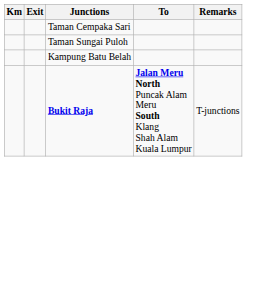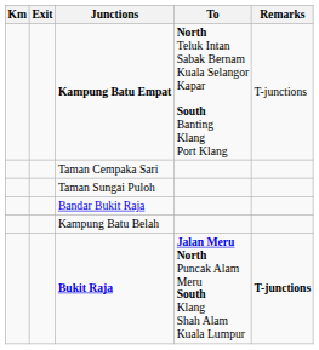 <table class="wikitable">
 <tr>
 <th>Km</th>
 <th>Exit</th>
 <th>Junctions</th>
 <th>To</th>
 <th>Remarks</th>
+</tr>
+<tr>
+<td></td>
+<td></td>
+<td><strong>Kampung Batu Empat</strong></td>
+<td><strong>North</strong><br> Teluk Intan<br> Sabak Bernam<br> Kuala Selangor<br> Kapar<br><br><strong>South</strong><br> Banting<br> Klang<br> Port Klang</td>
+<td>T-junctions</td>
 </tr>
 <tr>
 <td></td>
 <td></td>
 <td>Taman Cempaka Sari</td>
 <td></td>
 <td></td>
 </tr>
 <tr>
 <td></td>
 <td></td>
 <td>Taman Sungai Puloh</td>
 <td></td>
 <td></td>
 </tr>
 <tr>
 <td></td>
 <td></td>
+<td><a href='#'>Bandar Bukit Raja</a></td>
+<td></td>
+<td></td>
+</tr>
+<tr>
+<td></td>
+<td></td>
 <td>Kampung Batu Belah</td>
 <td></td>
 <td></td>
 </tr>
 <tr>
 <td></td>
 <td></td>
 <td><strong><a href='#'>Bukit Raja</a></strong></td>
 <td> <strong><a href='#'>Jalan Meru</a></strong><br><strong>North</strong><br>Puncak Alam<br>Meru<br><strong>South</strong><br>Klang<br>Shah Alam<br>Kuala Lumpur</td>
-<td>T-junctions</td>
+<td><strong>T-junctions</strong></td>
 </tr>
 </table>
